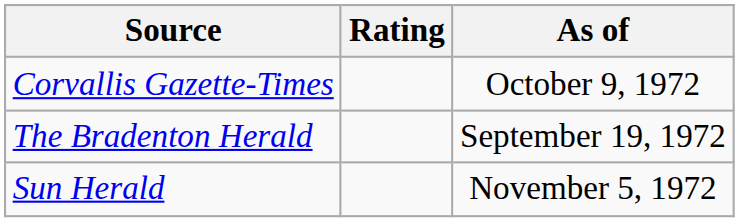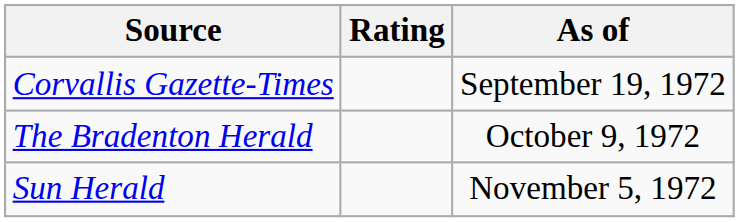 <table class="wikitable" style="text-align:center">
 <tr>
 <th>Source</th>
 <th>Rating</th>
 <th>As of</th>
 </tr>
 <tr>
 <td align="left"><em><a href='#'>Corvallis Gazette-Times</a></em></td>
 <td></td>
-<td>October 9, 1972</td>
+<td>September 19, 1972</td>
 </tr>
 <tr>
 <td align="left"><em><a href='#'>The Bradenton Herald</a></em></td>
 <td></td>
-<td>September 19, 1972</td>
+<td>October 9, 1972</td>
 </tr>
 <tr>
 <td align="left"><em><a href='#'>Sun Herald</a></em></td>
 <td></td>
 <td>November 5, 1972</td>
 </tr>
 </table>
